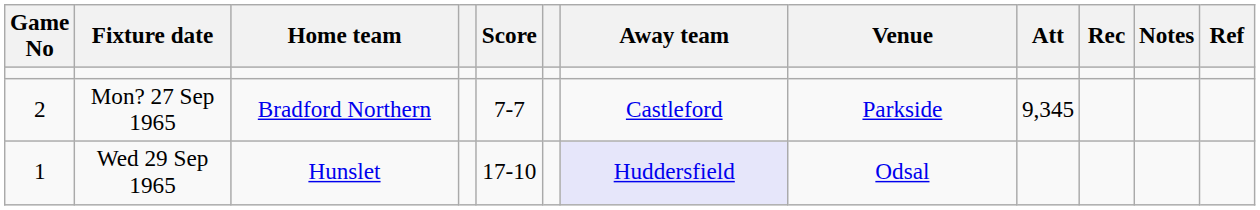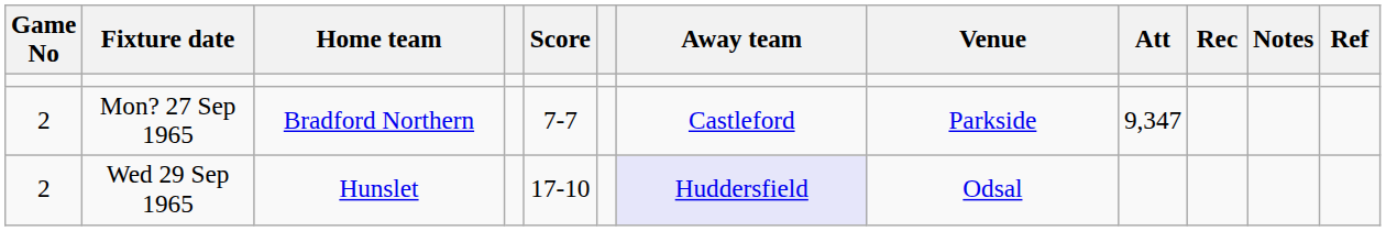 <table class="wikitable" style="text-align:center;">
 <tr>
 <th width=20 abbr="No">Game No</th>
 <th width=100 abbr="Date">Fixture date</th>
 <th width=150 abbr="Home team">Home team</th>
 <th width=5 abbr="space"></th>
 <th width=20 abbr="Score">Score</th>
 <th width=5 abbr="space"></th>
 <th width=150 abbr="Away team">Away team</th>
 <th width=150 abbr="Venue">Venue</th>
 <th width=30 abbr="Att">Att</th>
 <th width=30 abbr="Rec">Rec</th>
 <th width=20 abbr="Notes">Notes</th>
 <th width=30 abbr="Ref">Ref</th>
 </tr>
 <tr>
 <td></td>
 <td></td>
 <td></td>
 <td></td>
 <td></td>
 <td></td>
 <td></td>
 <td></td>
 <td></td>
 <td></td>
 <td></td>
 </tr>
 <tr>
 <td>2</td>
 <td>Mon? 27 Sep 1965</td>
 <td><a href='#'>Bradford Northern</a></td>
 <td></td>
 <td>7-7</td>
 <td></td>
 <td><a href='#'>Castleford</a></td>
 <td><a href='#'>Parkside</a></td>
-<td>9,345</td>
+<td>9,347</td>
 <td></td>
 <td></td>
 <td></td>
 </tr>
 <tr>
-<td>1</td>
+<td>2</td>
 <td>Wed 29 Sep 1965</td>
 <td><a href='#'>Hunslet</a></td>
 <td></td>
 <td>17-10</td>
 <td></td>
 <td style="background: lavender;"><a href='#'>Huddersfield</a></td>
 <td><a href='#'>Odsal</a></td>
 <td></td>
 <td></td>
 <td></td>
 <td></td>
 </tr>
 </table>
